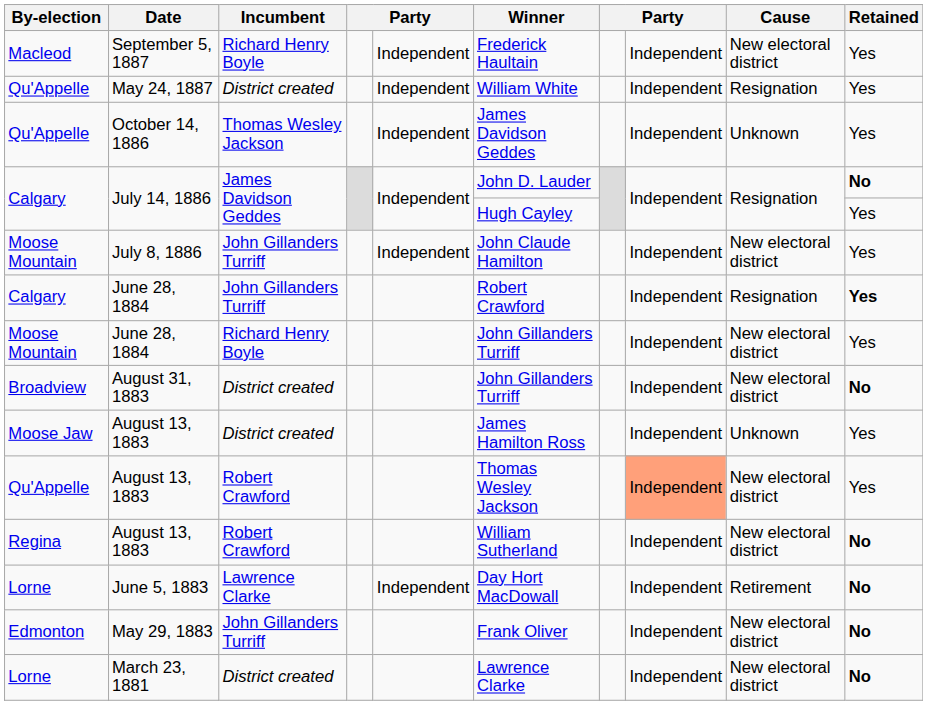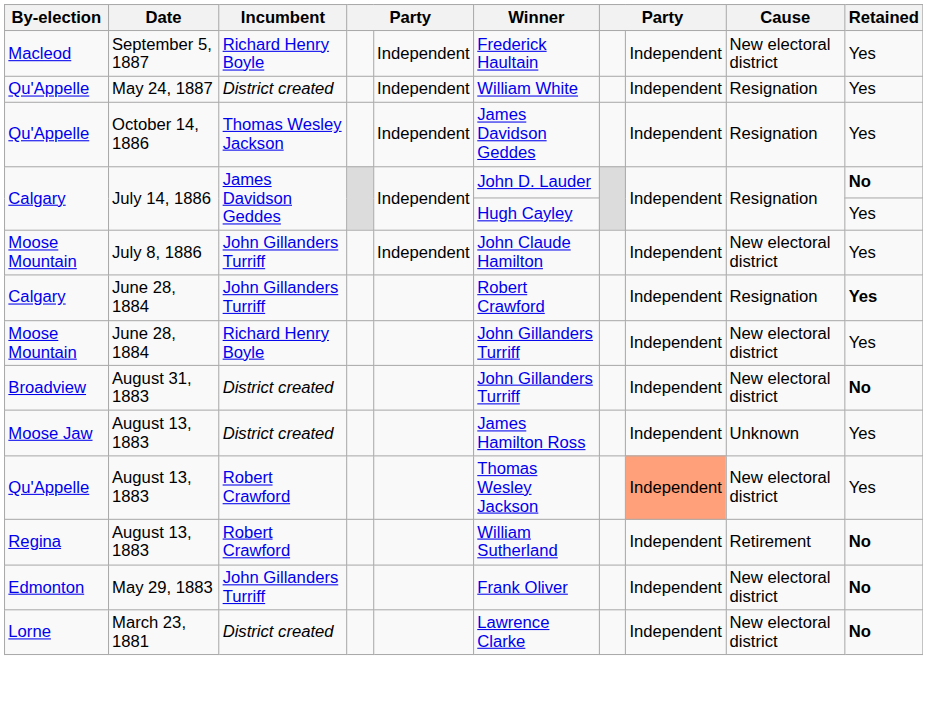 <table class=wikitable style="width:100%">
 <tr>
 <th>By-election</th>
 <th>Date</th>
 <th>Incumbent</th>
 <th colspan=2>Party</th>
 <th>Winner</th>
 <th colspan=2>Party</th>
 <th>Cause</th>
 <th>Retained</th>
 </tr>
 <tr>
 <td><a href='#'>Macleod</a></td>
 <td>September 5, 1887</td>
 <td><a href='#'>Richard Henry Boyle</a></td>
 <td>    </td>
 <td>Independent</td>
 <td><a href='#'>Frederick Haultain</a></td>
 <td>    </td>
 <td>Independent</td>
 <td>New electoral district</td>
 <td>Yes</td>
 </tr>
 <tr>
 <td><a href='#'>Qu'Appelle</a></td>
 <td>May 24, 1887</td>
 <td><em>District created</em></td>
 <td>    </td>
 <td>Independent</td>
 <td><a href='#'>William White</a></td>
 <td>    </td>
 <td>Independent</td>
 <td>Resignation</td>
 <td>Yes</td>
 </tr>
 <tr>
 <td><a href='#'>Qu'Appelle</a></td>
 <td>October 14, 1886</td>
 <td><a href='#'>Thomas Wesley Jackson</a></td>
 <td>    </td>
 <td>Independent</td>
 <td><a href='#'>James Davidson Geddes</a></td>
 <td>    </td>
 <td>Independent</td>
-<td>Unknown</td>
+<td>Resignation</td>
 <td>Yes</td>
 </tr>
 <tr>
 <td rowspan = 2><a href='#'>Calgary</a></td>
 <td rowspan = 2>July 14, 1886</td>
 <td rowspan = 2><a href='#'>James Davidson Geddes</a></td>
 <td rowspan="2" style="background:gainsboro"><br>    </td>
 <td rowspan = 2>Independent</td>
 <td><a href='#'>John D. Lauder</a></td>
 <td rowspan="2" style="background:gainsboro"><br>    </td>
 <td rowspan = 2>Independent</td>
 <td rowspan = 2>Resignation</td>
 <td><strong>No</strong></td>
 </tr>
 <tr>
 <td><a href='#'>Hugh Cayley</a></td>
 <td>Yes</td>
 </tr>
 <tr>
 <td><a href='#'>Moose Mountain</a></td>
 <td>July 8, 1886</td>
 <td><a href='#'>John Gillanders Turriff</a></td>
 <td>    </td>
 <td>Independent</td>
 <td><a href='#'>John Claude Hamilton</a></td>
 <td>    </td>
 <td>Independent</td>
 <td>New electoral district</td>
 <td>Yes</td>
 </tr>
 <tr>
 <td><a href='#'>Calgary</a></td>
 <td>June 28, 1884</td>
 <td><a href='#'>John Gillanders Turriff</a></td>
 <td></td>
 <td></td>
 <td><a href='#'>Robert Crawford</a></td>
 <td>    </td>
 <td>Independent</td>
 <td>Resignation</td>
 <td><strong>Yes</strong></td>
 </tr>
 <tr>
 <td><a href='#'>Moose Mountain</a></td>
 <td>June 28, 1884</td>
 <td><a href='#'>Richard Henry Boyle</a></td>
 <td></td>
 <td></td>
 <td><a href='#'>John Gillanders Turriff</a></td>
 <td>    </td>
 <td>Independent</td>
 <td>New electoral district</td>
 <td>Yes</td>
 </tr>
 <tr>
 <td><a href='#'>Broadview</a></td>
 <td>August 31, 1883</td>
 <td><em>District created</em></td>
 <td></td>
 <td></td>
 <td><a href='#'>John Gillanders Turriff</a></td>
 <td>    </td>
 <td>Independent</td>
 <td>New electoral district</td>
 <td><strong>No</strong></td>
 </tr>
 <tr>
 <td><a href='#'>Moose Jaw</a></td>
 <td>August 13, 1883</td>
 <td><em>District created</em></td>
 <td></td>
 <td></td>
 <td><a href='#'>James Hamilton Ross</a></td>
 <td>    </td>
 <td>Independent</td>
 <td>Unknown</td>
 <td>Yes</td>
 </tr>
 <tr>
 <td><a href='#'>Qu'Appelle</a></td>
 <td>August 13, 1883</td>
 <td><a href='#'>Robert Crawford</a></td>
 <td></td>
 <td></td>
 <td><a href='#'>Thomas Wesley Jackson</a></td>
 <td>    </td>
 <td style="background: lightsalmon;">Independent</td>
 <td>New electoral district</td>
 <td>Yes</td>
 </tr>
 <tr>
 <td><a href='#'>Regina</a></td>
 <td>August 13, 1883</td>
 <td><a href='#'>Robert Crawford</a></td>
 <td></td>
 <td></td>
 <td><a href='#'>William Sutherland</a></td>
 <td>    </td>
 <td>Independent</td>
-<td>New electoral district</td>
-<td><strong>No</strong></td>
-</tr>
-<tr>
-<td><a href='#'>Lorne</a></td>
-<td>June 5, 1883</td>
-<td><a href='#'>Lawrence Clarke</a></td>
-<td>    </td>
-<td>Independent</td>
-<td><a href='#'>Day Hort MacDowall</a></td>
-<td>    </td>
-<td>Independent</td>
 <td>Retirement</td>
 <td><strong>No</strong></td>
 </tr>
 <tr>
 <td><a href='#'>Edmonton</a></td>
 <td>May 29, 1883</td>
 <td><a href='#'>John Gillanders Turriff</a></td>
 <td></td>
 <td></td>
 <td><a href='#'>Frank Oliver</a></td>
 <td>    </td>
 <td>Independent</td>
 <td>New electoral district</td>
 <td><strong>No</strong></td>
 </tr>
 <tr>
 <td><a href='#'>Lorne</a></td>
 <td>March 23, 1881</td>
 <td><em>District created</em></td>
 <td></td>
 <td></td>
 <td><a href='#'>Lawrence Clarke</a></td>
 <td>    </td>
 <td>Independent</td>
 <td>New electoral district</td>
 <td><strong>No</strong></td>
 </tr>
 </table>
